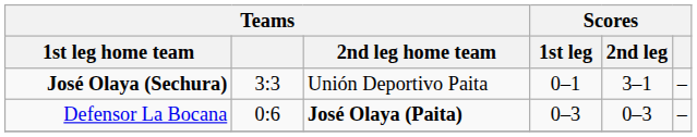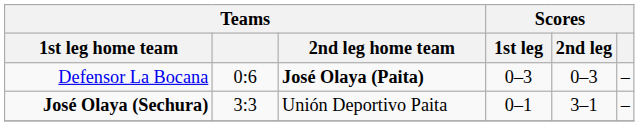 <table class="wikitable" style="text-align: center;">
 <tr>
 <th colspan=3>Teams</th>
 <th colspan=3>Scores</th>
 </tr>
 <tr>
 <th width="175">1st leg home team</th>
 <th width="50"></th>
 <th width="175">2nd leg home team</th>
 <th width="50">1st leg</th>
 <th width="50">2nd leg</th>
 <th></th>
 </tr>
 <tr>
+<td align=right><a href='#'>Defensor La Bocana</a></td>
+<td>0:6</td>
+<td align=left><strong>José Olaya (Paita)</strong></td>
+<td>0–3</td>
+<td>0–3</td>
+<td>–</td>
+</tr>
+<tr>
 <td align=right><strong>José Olaya (Sechura)</strong></td>
 <td>3:3</td>
 <td align=left>Unión Deportivo Paita</td>
 <td>0–1</td>
 <td>3–1</td>
 <td>–</td>
 </tr>
 <tr>
-<td align=right><a href='#'>Defensor La Bocana</a></td>
-<td>0:6</td>
-<td align=left><strong>José Olaya (Paita)</strong></td>
-<td>0–3</td>
-<td>0–3</td>
-<td>–</td>
-</tr>
-<tr>
 </tr>
 </table>
